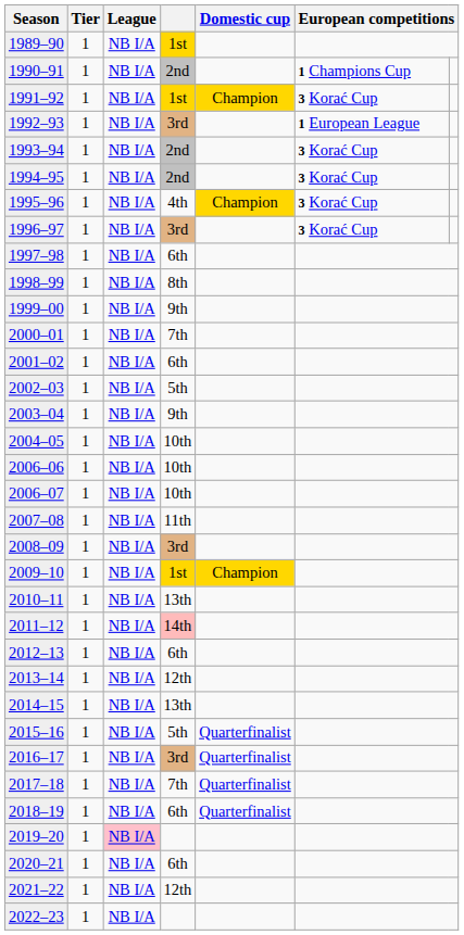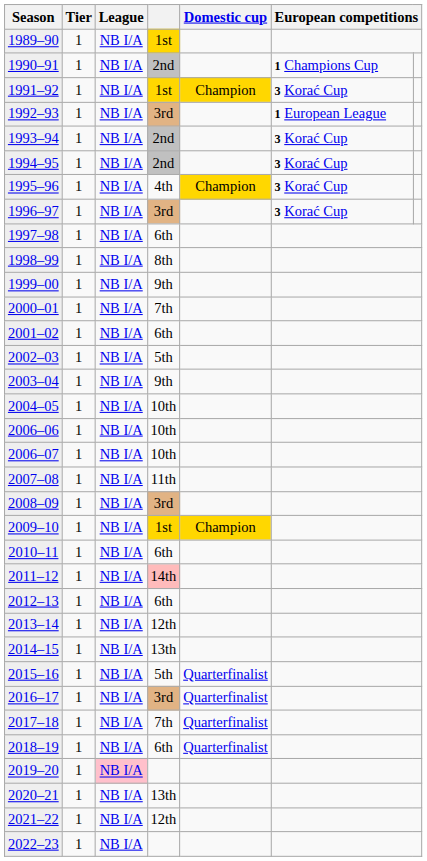 <table class="wikitable" style="font-size:88%; text-align:center">
 <tr bgcolor=>
 <th>Season</th>
 <th>Tier</th>
 <th>League</th>
 <th></th>
 <th><a href='#'>Domestic cup</a></th>
 <th colspan=2>European competitions</th>
 </tr>
 <tr>
 <td style="background:#efefef;"><a href='#'>1989–90</a></td>
 <td>1</td>
 <td><a href='#'>NB I/A</a></td>
 <td style="background:gold">1st</td>
 <td></td>
 <td colspan=2></td>
 </tr>
 <tr>
 <td style="background:#efefef;"><a href='#'>1990–91</a></td>
 <td>1</td>
 <td><a href='#'>NB I/A</a></td>
 <td style="background:silver">2nd</td>
 <td></td>
 <td align=left><small><strong>1</strong></small> <a href='#'>Champions Cup</a></td>
 <td align=center></td>
 </tr>
 <tr>
 <td style="background:#efefef;"><a href='#'>1991–92</a></td>
 <td>1</td>
 <td><a href='#'>NB I/A</a></td>
 <td style="background:gold">1st</td>
 <td style="background:gold">Champion</td>
 <td align=left><small><strong>3</strong></small> <a href='#'>Korać Cup</a></td>
 <td align=center></td>
 </tr>
 <tr>
 <td style="background:#efefef;"><a href='#'>1992–93</a></td>
 <td>1</td>
 <td><a href='#'>NB I/A</a></td>
 <td style="background:#e1b384">3rd</td>
 <td></td>
 <td align=left><small><strong>1</strong></small> <a href='#'>European League</a></td>
 <td align=center></td>
 </tr>
 <tr>
 <td style="background:#efefef;"><a href='#'>1993–94</a></td>
 <td>1</td>
 <td><a href='#'>NB I/A</a></td>
 <td style="background:silver">2nd</td>
 <td></td>
 <td align=left><small><strong>3</strong></small> <a href='#'>Korać Cup</a></td>
 <td align=center></td>
 </tr>
 <tr>
 <td style="background:#efefef;"><a href='#'>1994–95</a></td>
 <td>1</td>
 <td><a href='#'>NB I/A</a></td>
 <td style="background:silver">2nd</td>
 <td></td>
 <td align=left><small><strong>3</strong></small> <a href='#'>Korać Cup</a></td>
 <td align=center></td>
 </tr>
 <tr>
 <td style="background:#efefef;"><a href='#'>1995–96</a></td>
 <td>1</td>
 <td><a href='#'>NB I/A</a></td>
 <td>4th</td>
 <td style="background:gold">Champion</td>
 <td align=left><small><strong>3</strong></small> <a href='#'>Korać Cup</a></td>
 <td align=center></td>
 </tr>
 <tr>
 <td style="background:#efefef;"><a href='#'>1996–97</a></td>
 <td>1</td>
 <td><a href='#'>NB I/A</a></td>
 <td style="background:#e1b384">3rd</td>
 <td></td>
 <td align=left><small><strong>3</strong></small> <a href='#'>Korać Cup</a></td>
 <td align=center></td>
 </tr>
 <tr>
 <td style="background:#efefef;"><a href='#'>1997–98</a></td>
 <td>1</td>
 <td><a href='#'>NB I/A</a></td>
 <td>6th</td>
 <td></td>
 <td colspan=2></td>
 </tr>
 <tr>
 <td style="background:#efefef;"><a href='#'>1998–99</a></td>
 <td>1</td>
 <td><a href='#'>NB I/A</a></td>
 <td>8th</td>
 <td></td>
 <td colspan=2></td>
 </tr>
 <tr>
 <td style="background:#efefef;"><a href='#'>1999–00</a></td>
 <td>1</td>
 <td><a href='#'>NB I/A</a></td>
 <td>9th</td>
 <td></td>
 <td colspan=2></td>
 </tr>
 <tr>
 <td style="background:#efefef;"><a href='#'>2000–01</a></td>
 <td>1</td>
 <td><a href='#'>NB I/A</a></td>
 <td>7th</td>
 <td></td>
 <td colspan=2></td>
 </tr>
 <tr>
 <td style="background:#efefef;"><a href='#'>2001–02</a></td>
 <td>1</td>
 <td><a href='#'>NB I/A</a></td>
 <td>6th</td>
 <td></td>
 <td colspan=2></td>
 </tr>
 <tr>
 <td style="background:#efefef;"><a href='#'>2002–03</a></td>
 <td>1</td>
 <td><a href='#'>NB I/A</a></td>
 <td>5th</td>
 <td></td>
 <td colspan=2></td>
 </tr>
 <tr>
 <td style="background:#efefef;"><a href='#'>2003–04</a></td>
 <td>1</td>
 <td><a href='#'>NB I/A</a></td>
 <td>9th</td>
 <td></td>
 <td colspan=2></td>
 </tr>
 <tr>
 <td style="background:#efefef;"><a href='#'>2004–05</a></td>
 <td>1</td>
 <td><a href='#'>NB I/A</a></td>
 <td>10th</td>
 <td></td>
 <td colspan=2></td>
 </tr>
 <tr>
 <td style="background:#efefef;"><a href='#'>2006–06</a></td>
 <td>1</td>
 <td><a href='#'>NB I/A</a></td>
 <td>10th</td>
 <td></td>
 <td colspan=2></td>
 </tr>
 <tr>
 <td style="background:#efefef;"><a href='#'>2006–07</a></td>
 <td>1</td>
 <td><a href='#'>NB I/A</a></td>
 <td>10th</td>
 <td></td>
 <td colspan=2></td>
 </tr>
 <tr>
 <td style="background:#efefef;"><a href='#'>2007–08</a></td>
 <td>1</td>
 <td><a href='#'>NB I/A</a></td>
 <td>11th</td>
 <td></td>
 <td colspan=2></td>
 </tr>
 <tr>
 <td style="background:#efefef;"><a href='#'>2008–09</a></td>
 <td>1</td>
 <td><a href='#'>NB I/A</a></td>
 <td style="background:#e1b384">3rd</td>
 <td></td>
 <td colspan=2></td>
 </tr>
 <tr>
 <td style="background:#efefef;"><a href='#'>2009–10</a></td>
 <td>1</td>
 <td><a href='#'>NB I/A</a></td>
 <td style="background:gold">1st</td>
 <td style="background:gold">Champion</td>
 <td colspan=2></td>
 </tr>
 <tr>
 <td style="background:#efefef;"><a href='#'>2010–11</a></td>
 <td>1</td>
 <td><a href='#'>NB I/A</a></td>
-<td>13th</td>
+<td>6th</td>
 <td></td>
 <td colspan=2></td>
 </tr>
 <tr>
 <td style="background:#efefef;"><a href='#'>2011–12</a></td>
 <td>1</td>
 <td><a href='#'>NB I/A</a></td>
 <td bgcolor=#FFBBBB>14th</td>
 <td></td>
 <td colspan=2></td>
 </tr>
 <tr>
 <td style="background:#efefef;"><a href='#'>2012–13</a></td>
 <td>1</td>
 <td><a href='#'>NB I/A</a></td>
 <td>6th</td>
 <td></td>
 <td colspan=2></td>
 </tr>
 <tr>
 <td style="background:#efefef;"><a href='#'>2013–14</a></td>
 <td>1</td>
 <td><a href='#'>NB I/A</a></td>
 <td>12th</td>
 <td></td>
 <td colspan=2></td>
 </tr>
 <tr>
 <td style="background:#efefef;"><a href='#'>2014–15</a></td>
 <td>1</td>
 <td><a href='#'>NB I/A</a></td>
 <td>13th</td>
 <td></td>
 <td colspan=2></td>
 </tr>
 <tr>
 <td style="background:#efefef;"><a href='#'>2015–16</a></td>
 <td>1</td>
 <td><a href='#'>NB I/A</a></td>
 <td>5th</td>
 <td><a href='#'>Quarterfinalist</a></td>
 <td colspan=2></td>
 </tr>
 <tr>
 <td style="background:#efefef;"><a href='#'>2016–17</a></td>
 <td>1</td>
 <td><a href='#'>NB I/A</a></td>
 <td style="background:#e1b384">3rd</td>
 <td><a href='#'>Quarterfinalist</a></td>
 <td colspan=2></td>
 </tr>
 <tr>
 <td style="background:#efefef;"><a href='#'>2017–18</a></td>
 <td>1</td>
 <td><a href='#'>NB I/A</a></td>
 <td>7th</td>
 <td><a href='#'>Quarterfinalist</a></td>
 <td colspan=2></td>
 </tr>
 <tr>
 <td style="background:#efefef;"><a href='#'>2018–19</a></td>
 <td>1</td>
 <td><a href='#'>NB I/A</a></td>
 <td>6th</td>
 <td><a href='#'>Quarterfinalist</a></td>
 <td colspan=2></td>
 </tr>
 <tr>
 <td style="background:#efefef;"><a href='#'>2019–20</a></td>
 <td>1</td>
 <td style="background: pink;"><a href='#'>NB I/A</a></td>
 <td></td>
 <td></td>
 <td colspan=2></td>
 </tr>
 <tr>
 <td style="background:#efefef;"><a href='#'>2020–21</a></td>
 <td>1</td>
 <td><a href='#'>NB I/A</a></td>
-<td>6th</td>
+<td>13th</td>
 <td></td>
 <td colspan=2></td>
 </tr>
 <tr>
 <td style="background:#efefef;"><a href='#'>2021–22</a></td>
 <td>1</td>
 <td><a href='#'>NB I/A</a></td>
 <td>12th</td>
 <td></td>
 <td colspan=2></td>
 </tr>
 <tr>
 <td style="background:#efefef;"><a href='#'>2022–23</a></td>
 <td>1</td>
 <td><a href='#'>NB I/A</a></td>
 <td></td>
 <td></td>
 <td colspan=2></td>
 </tr>
 </table>
